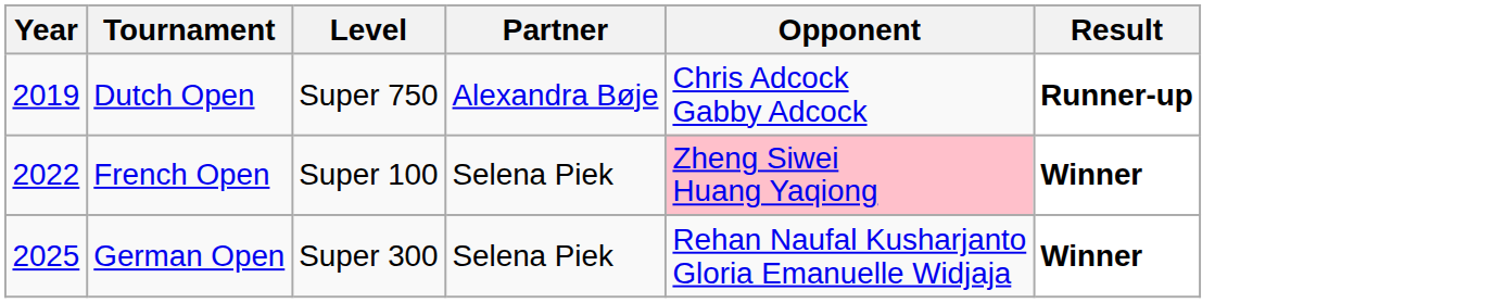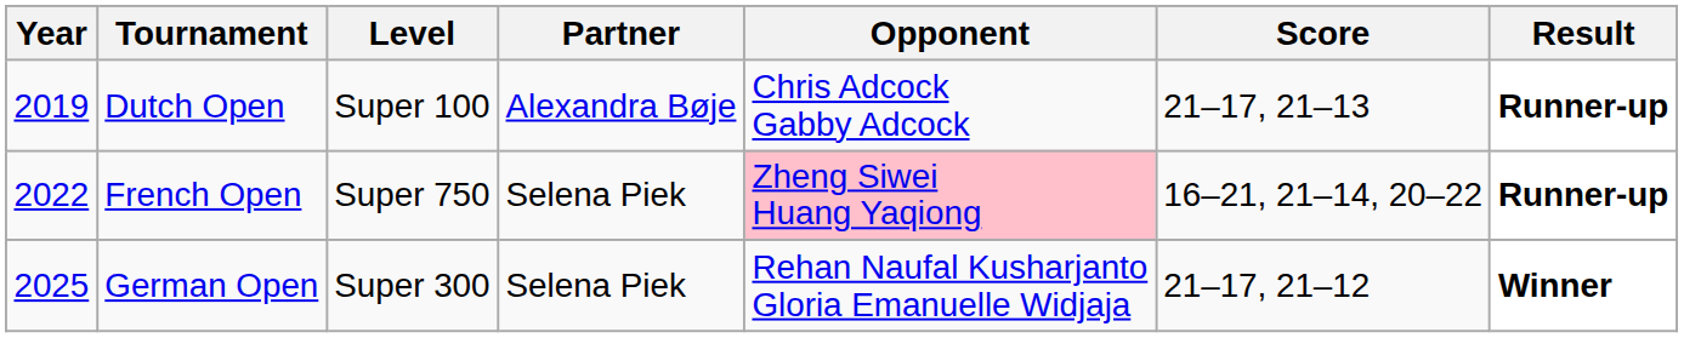 <table class="sortable wikitable" style="font-size: 90%;">
 <tr>
 <th>Year</th>
 <th>Tournament</th>
 <th>Level</th>
 <th>Partner</th>
 <th>Opponent</th>
+<th>Score</th>
 <th>Result</th>
 </tr>
 <tr>
 <td align="center"><a href='#'>2019</a></td>
 <td align="left"><a href='#'>Dutch Open</a></td>
-<td align="left">Super 750</td>
+<td align="left">Super 100</td>
 <td align="left"> <a href='#'>Alexandra Bøje</a></td>
 <td align="left"> <a href='#'>Chris Adcock</a><br> <a href='#'>Gabby Adcock</a></td>
+<td align="left">21–17, 21–13</td>
 <td style="text-align:left; background:white"> <strong>Runner-up</strong></td>
 </tr>
 <tr>
 <td align="center"><a href='#'>2022</a></td>
 <td align="left"><a href='#'>French Open</a></td>
-<td align="left">Super 100</td>
+<td align="left">Super 750</td>
 <td align="left"> Selena Piek</td>
 <td align="left" style="background: pink;"> <a href='#'>Zheng Siwei</a><br> <a href='#'>Huang Yaqiong</a></td>
-<td style="text-align:left; background:white"> <strong>Winner</strong></td>
+<td align="left">16–21, 21–14, 20–22</td>
+<td style="text-align:left; background:white"> <strong>Runner-up</strong></td>
 </tr>
 <tr>
 <td align="center"><a href='#'>2025</a></td>
 <td align="left"><a href='#'>German Open</a></td>
 <td align="left">Super 300</td>
 <td align="left"> Selena Piek</td>
 <td align="left"> <a href='#'>Rehan Naufal Kusharjanto</a><br> <a href='#'>Gloria Emanuelle Widjaja</a></td>
+<td align="left">21–17, 21–12</td>
 <td style="text-align:left; background: white"> <strong>Winner</strong></td>
 </tr>
 </table>
